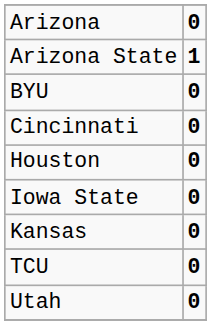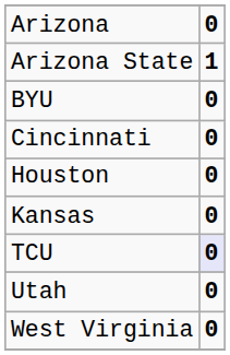 <table class="wikitable sortable">
 <tr>
 </tr>
 <tr>
 <td>Arizona</td>
 <td align=center><strong>0</strong></td>
 </tr>
 <tr>
 <td>Arizona State</td>
 <td align=center><strong>1</strong></td>
 </tr>
 <tr>
 <td>BYU</td>
 <td align=center><strong>0</strong></td>
 </tr>
 <tr>
 <td>Cincinnati</td>
 <td align=center><strong>0</strong></td>
 </tr>
 <tr>
 <td>Houston</td>
 <td align=center><strong>0</strong></td>
 </tr>
 <tr>
-<td>Iowa State</td>
-<td align=center><strong>0</strong></td>
-</tr>
-<tr>
 <td>Kansas</td>
 <td style="text-align: center;"><strong>0</strong></td>
 </tr>
 <tr>
 <td>TCU</td>
-<td style="text-align: center;"><strong>0</strong></td>
+<td style="background: lavender; text-align: center;"><strong>0</strong></td>
 </tr>
 <tr>
 <td>Utah</td>
 <td align=center><strong>0</strong></td>
 </tr>
 <tr>
+<td>West Virginia</td>
+<td style="text-align: center;"><strong>0</strong></td>
+</tr>
+<tr>
 </tr>
 </table>
